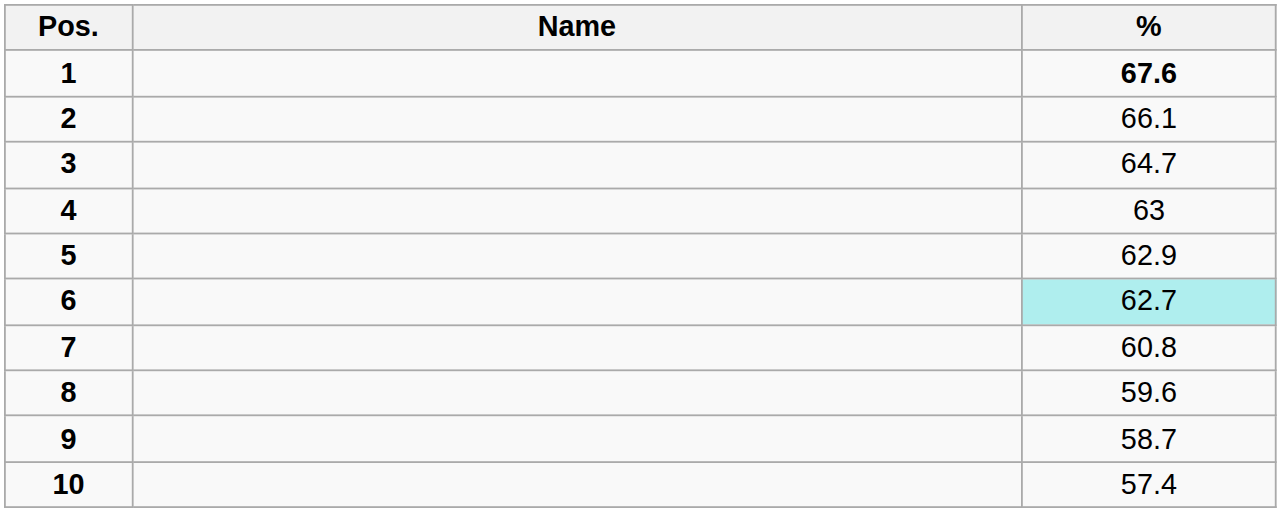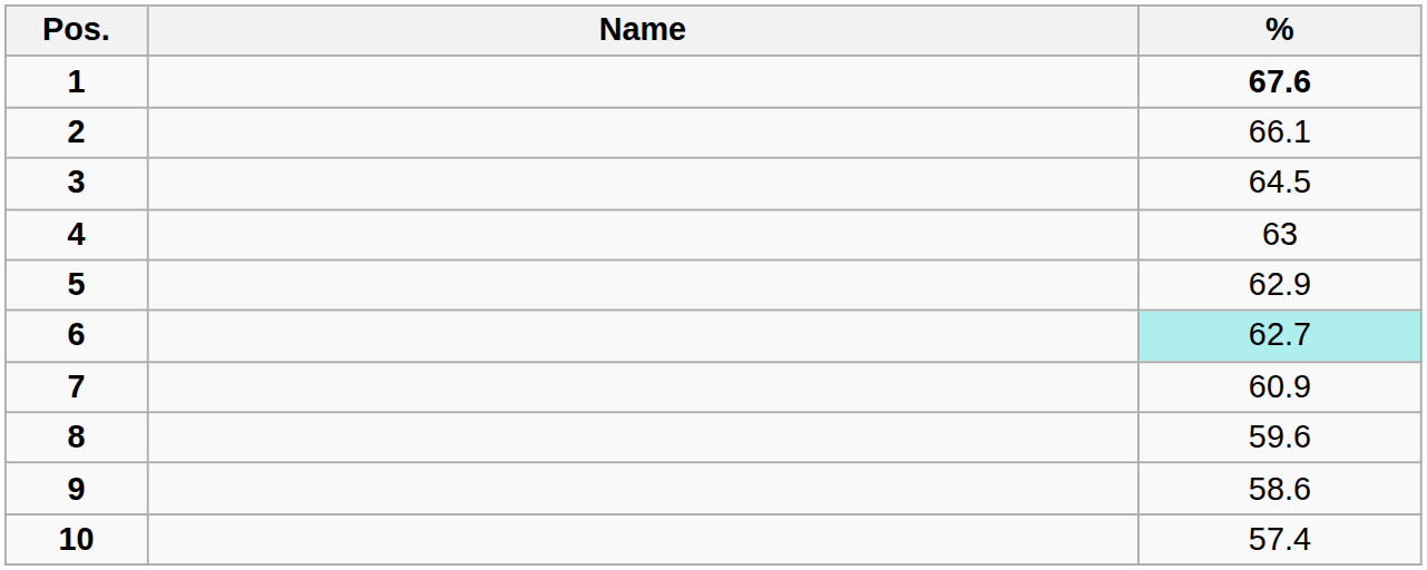 <table class="wikitable" style="width:80%;">
 <tr>
 <th style="width:10%;">Pos.</th>
 <th style="width:70%;">Name</th>
 <th style="width:20%;">%</th>
 </tr>
 <tr>
 <td align=center><strong>1</strong></td>
 <td><strong></strong></td>
 <td align=center><strong>67.6</strong></td>
 </tr>
 <tr>
 <td align=center><strong>2</strong></td>
 <td></td>
 <td align=center>66.1</td>
 </tr>
 <tr>
 <td align=center><strong>3</strong></td>
 <td></td>
-<td align=center>64.7</td>
+<td align=center>64.5</td>
 </tr>
 <tr>
 <td align=center><strong>4</strong></td>
 <td></td>
 <td align=center>63</td>
 </tr>
 <tr>
 <td align=center><strong>5</strong></td>
 <td></td>
 <td align=center>62.9</td>
 </tr>
 <tr>
 <td align=center><strong>6</strong></td>
 <td></td>
 <td align=center style="background: paleturquoise;">62.7</td>
 </tr>
 <tr>
 <td align=center><strong>7</strong></td>
 <td></td>
-<td align=center>60.8</td>
+<td align=center>60.9</td>
 </tr>
 <tr>
 <td align=center><strong>8</strong></td>
 <td></td>
 <td align=center>59.6</td>
 </tr>
 <tr>
 <td align=center><strong>9</strong></td>
 <td></td>
-<td align=center>58.7</td>
+<td align=center>58.6</td>
 </tr>
 <tr>
 <td align=center><strong>10</strong></td>
 <td></td>
 <td align=center>57.4</td>
 </tr>
 </table>
